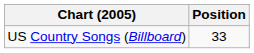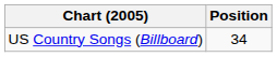 <table class="wikitable sortable">
 <tr>
 <th scope="col">Chart (2005)</th>
 <th scope="col">Position</th>
 </tr>
 <tr>
 <td>US <a href='#'>Country Songs</a> (<em><a href='#'>Billboard</a></em>)</td>
-<td align="center">33</td>
+<td align="center">34</td>
 </tr>
 </table>
